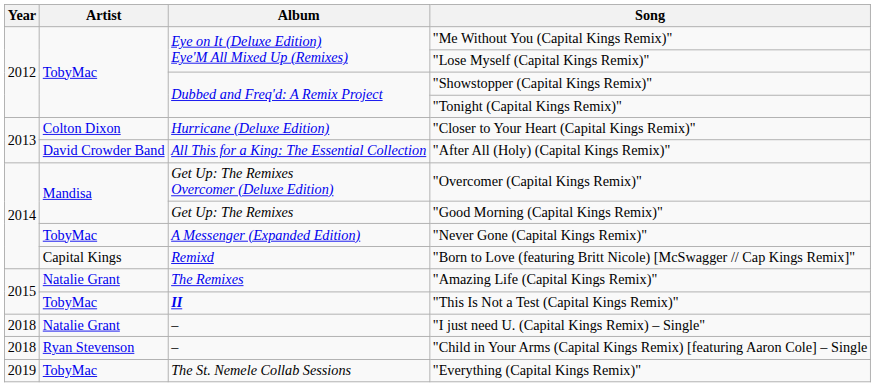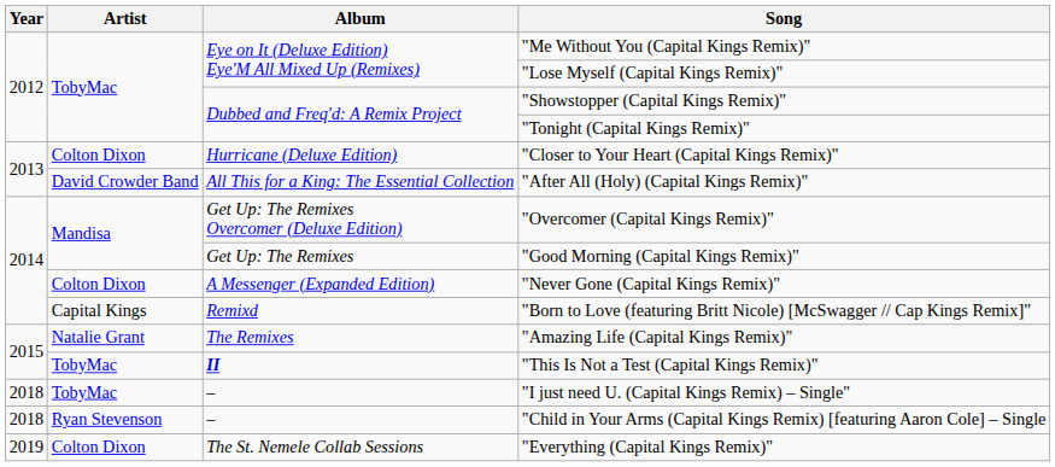 <table class="wikitable">
 <tr>
 <th>Year</th>
 <th>Artist</th>
 <th>Album</th>
 <th>Song</th>
 </tr>
 <tr>
 <td rowspan="4">2012</td>
 <td rowspan="4"><a href='#'>TobyMac</a></td>
 <td rowspan="2"><em><a href='#'>Eye on It (Deluxe Edition)</a></em><br><em><a href='#'>Eye'M All Mixed Up (Remixes)</a></em></td>
 <td>"Me Without You (Capital Kings Remix)"</td>
 </tr>
 <tr>
 <td>"Lose Myself (Capital Kings Remix)"</td>
 </tr>
 <tr>
 <td rowspan="2"><em><a href='#'>Dubbed and Freq'd: A Remix Project</a></em></td>
 <td>"Showstopper (Capital Kings Remix)"</td>
 </tr>
 <tr>
 <td>"Tonight (Capital Kings Remix)"</td>
 </tr>
 <tr>
 <td rowspan="2">2013</td>
 <td><a href='#'>Colton Dixon</a></td>
 <td><em><a href='#'>Hurricane (Deluxe Edition)</a></em></td>
 <td>"Closer to Your Heart (Capital Kings Remix)"</td>
 </tr>
 <tr>
 <td><a href='#'>David Crowder Band</a></td>
 <td><em><a href='#'>All This for a King: The Essential Collection</a></em></td>
 <td>"After All (Holy) (Capital Kings Remix)"</td>
 </tr>
 <tr>
 <td rowspan="4">2014</td>
 <td rowspan="2"><a href='#'>Mandisa</a></td>
 <td><em>Get Up: The Remixes</em><br><em><a href='#'>Overcomer (Deluxe Edition)</a></em></td>
 <td>"Overcomer (Capital Kings Remix)"</td>
 </tr>
 <tr>
 <td><em>Get Up: The Remixes</em></td>
 <td>"Good Morning (Capital Kings Remix)"</td>
 </tr>
 <tr>
-<td><a href='#'>TobyMac</a></td>
+<td><a href='#'>Colton Dixon</a></td>
 <td><em><a href='#'>A Messenger (Expanded Edition)</a></em></td>
 <td>"Never Gone (Capital Kings Remix)"</td>
 </tr>
 <tr>
 <td>Capital Kings</td>
 <td><em><a href='#'>Remixd</a></em></td>
 <td>"Born to Love (featuring Britt Nicole) [McSwagger // Cap Kings Remix]"</td>
 </tr>
 <tr>
 <td rowspan="2">2015</td>
 <td><a href='#'>Natalie Grant</a></td>
 <td><em><a href='#'>The Remixes</a></em></td>
 <td>"Amazing Life (Capital Kings Remix)"</td>
 </tr>
 <tr>
 <td><a href='#'>TobyMac</a></td>
 <td><strong><a href='#'><em>II</em></a></strong></td>
 <td>"This Is Not a Test (Capital Kings Remix)"</td>
 </tr>
 <tr>
 <td>2018</td>
-<td><a href='#'>Natalie Grant</a></td>
+<td><a href='#'>TobyMac</a></td>
 <td>–</td>
 <td>"I just need U. (Capital Kings Remix) – Single"</td>
 </tr>
 <tr>
 <td>2018</td>
 <td><a href='#'>Ryan Stevenson</a></td>
 <td>–</td>
 <td>"Child in Your Arms (Capital Kings Remix) [featuring Aaron Cole] – Single </td>
 </tr>
 <tr>
 <td>2019</td>
-<td><a href='#'>TobyMac</a></td>
+<td><a href='#'>Colton Dixon</a></td>
 <td><em>The St. Nemele Collab Sessions</em></td>
 <td>"Everything (Capital Kings Remix)" </td>
 </tr>
 </table>
